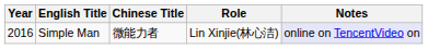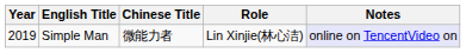 <table class="wikitable">
 <tr>
 <th>Year</th>
 <th>English Title</th>
 <th>Chinese Title</th>
 <th>Role</th>
 <th>Notes</th>
 </tr>
 <tr>
-<td>2016</td>
+<td>2019</td>
 <td>Simple Man</td>
 <td>微能力者</td>
 <td>Lin Xinjie(林心洁)</td>
 <td style="background: lavender;">online on <a href='#'>TencentVideo</a> on </td>
 </tr>
 </table>
